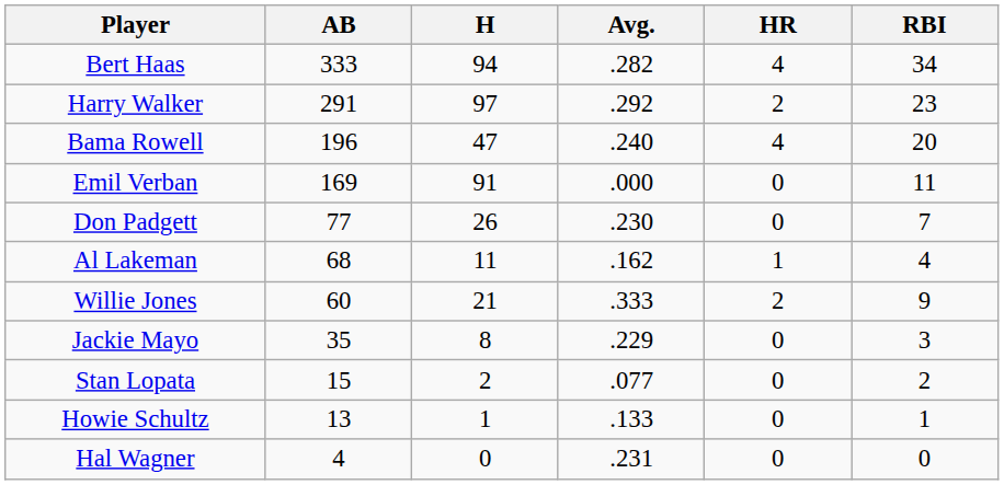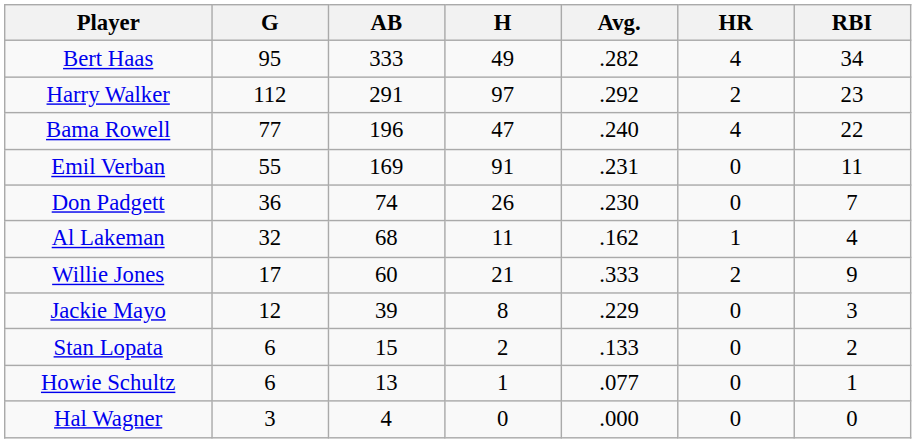 <table class="wikitable sortable">
 <tr>
 <th bgcolor="#DDDDFF" width="16%">Player</th>
+<th bgcolor="#DDDDFF" width="9%">G</th>
 <th bgcolor="#DDDDFF" width="9%">AB</th>
 <th bgcolor="#DDDDFF" width="9%">H</th>
 <th bgcolor="#DDDDFF" width="9%">Avg.</th>
 <th bgcolor="#DDDDFF" width="9%">HR</th>
 <th bgcolor="#DDDDFF" width="9%">RBI</th>
 </tr>
 <tr align="center">
 <td><a href='#'>Bert Haas</a></td>
+<td>95</td>
 <td>333</td>
-<td>94</td>
+<td>49</td>
 <td>.282</td>
 <td>4</td>
 <td>34</td>
 </tr>
 <tr align=center>
 <td><a href='#'>Harry Walker</a></td>
+<td>112</td>
 <td>291</td>
 <td>97</td>
 <td>.292</td>
 <td>2</td>
 <td>23</td>
 </tr>
 <tr align=center>
 <td><a href='#'>Bama Rowell</a></td>
+<td>77</td>
 <td>196</td>
 <td>47</td>
 <td>.240</td>
 <td>4</td>
-<td>20</td>
+<td>22</td>
 </tr>
 <tr align=center>
 <td><a href='#'>Emil Verban</a></td>
+<td>55</td>
 <td>169</td>
 <td>91</td>
-<td>.000</td>
+<td>.231</td>
 <td>0</td>
 <td>11</td>
 </tr>
 <tr align=center>
 <td><a href='#'>Don Padgett</a></td>
-<td>77</td>
+<td>36</td>
+<td>74</td>
 <td>26</td>
 <td>.230</td>
 <td>0</td>
 <td>7</td>
 </tr>
 <tr align=center>
 <td><a href='#'>Al Lakeman</a></td>
+<td>32</td>
 <td>68</td>
 <td>11</td>
 <td>.162</td>
 <td>1</td>
 <td>4</td>
 </tr>
 <tr align=center>
 <td><a href='#'>Willie Jones</a></td>
+<td>17</td>
 <td>60</td>
 <td>21</td>
 <td>.333</td>
 <td>2</td>
 <td>9</td>
 </tr>
 <tr align=center>
 <td><a href='#'>Jackie Mayo</a></td>
-<td>35</td>
+<td>12</td>
+<td>39</td>
 <td>8</td>
 <td>.229</td>
 <td>0</td>
 <td>3</td>
 </tr>
 <tr align=center>
 <td><a href='#'>Stan Lopata</a></td>
+<td>6</td>
 <td>15</td>
 <td>2</td>
-<td>.077</td>
+<td>.133</td>
 <td>0</td>
 <td>2</td>
 </tr>
 <tr align=center>
 <td><a href='#'>Howie Schultz</a></td>
+<td>6</td>
 <td>13</td>
 <td>1</td>
-<td>.133</td>
+<td>.077</td>
 <td>0</td>
 <td>1</td>
 </tr>
 <tr align=center>
 <td><a href='#'>Hal Wagner</a></td>
+<td>3</td>
 <td>4</td>
 <td>0</td>
-<td>.231</td>
+<td>.000</td>
 <td>0</td>
 <td>0</td>
 </tr>
 </table>
